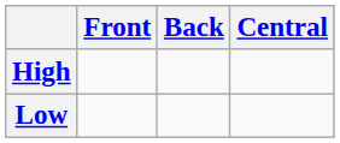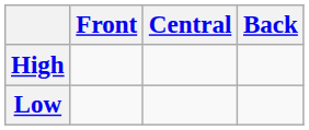 <table class="wikitable" style="text-align:center">
 <tr>
 <th></th>
 <th><a href='#'>Front</a></th>
+<th><a href='#'>Central</a></th>
 <th><a href='#'>Back</a></th>
-<th><a href='#'>Central</a></th>
 </tr>
 <tr>
 <th><a href='#'>High</a></th>
 <td>   </td>
+<td></td>
 <td>   </td>
-<td></td>
 </tr>
 <tr>
 <th><a href='#'>Low</a></th>
 <td></td>
+<td>   </td>
 <td></td>
-<td>   </td>
 </tr>
 </table>
